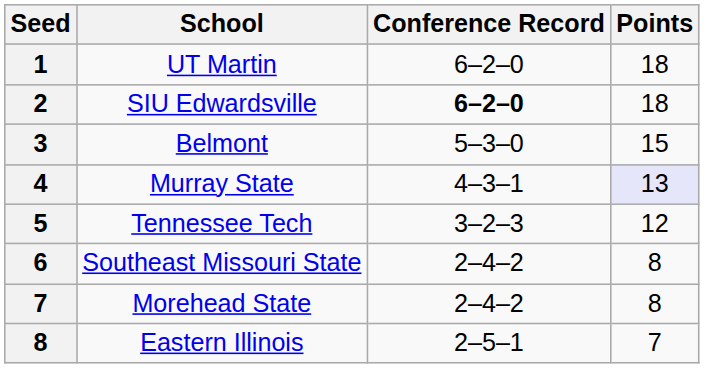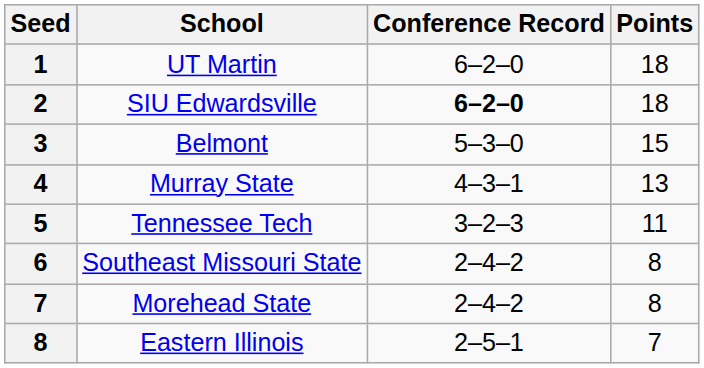 <table class="wikitable" style="text-align:center">
 <tr>
 <th>Seed</th>
 <th>School</th>
 <th>Conference Record</th>
 <th>Points</th>
 </tr>
 <tr>
 <th>1</th>
 <td><a href='#'>UT Martin</a></td>
 <td>6–2–0</td>
 <td>18</td>
 </tr>
 <tr>
 <th>2</th>
 <td><a href='#'>SIU Edwardsville</a></td>
 <td><strong>6–2–0</strong></td>
 <td>18</td>
 </tr>
 <tr>
 <th>3</th>
 <td><a href='#'>Belmont</a></td>
 <td>5–3–0</td>
 <td>15</td>
 </tr>
 <tr>
 <th>4</th>
 <td><a href='#'>Murray State</a></td>
 <td>4–3–1</td>
-<td style="background: lavender;">13</td>
+<td>13</td>
 </tr>
 <tr>
 <th>5</th>
 <td><a href='#'>Tennessee Tech</a></td>
 <td>3–2–3</td>
-<td>12</td>
+<td>11</td>
 </tr>
 <tr>
 <th>6</th>
 <td><a href='#'>Southeast Missouri State</a></td>
 <td>2–4–2</td>
 <td>8</td>
 </tr>
 <tr>
 <th>7</th>
 <td><a href='#'>Morehead State</a></td>
 <td>2–4–2</td>
 <td>8</td>
 </tr>
 <tr>
 <th>8</th>
 <td><a href='#'>Eastern Illinois</a></td>
 <td>2–5–1</td>
 <td>7</td>
 </tr>
 </table>
